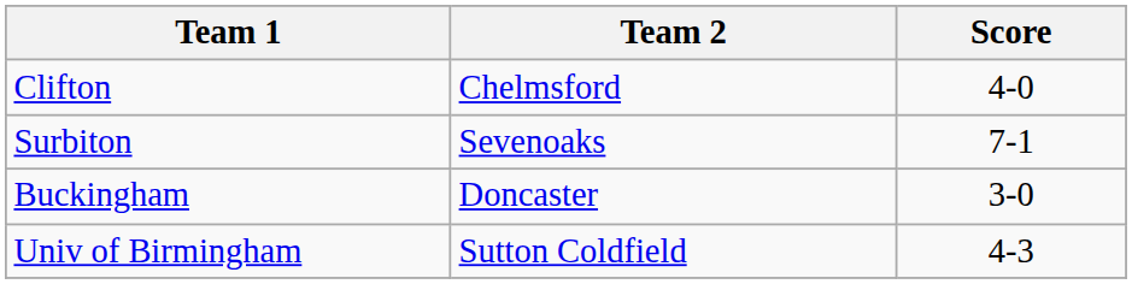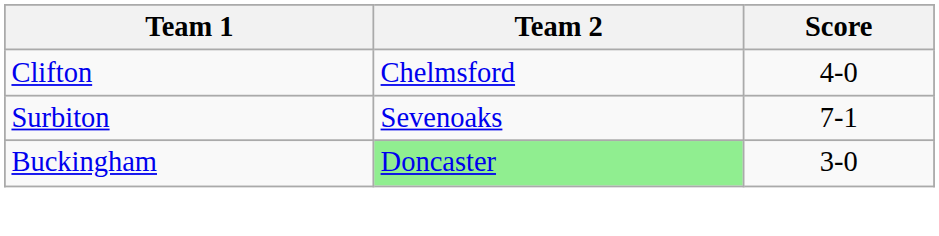 <table class="wikitable" style="font-size: 100%">
 <tr>
 <th width=200>Team 1</th>
 <th width=200>Team 2</th>
 <th width=100>Score</th>
 </tr>
 <tr>
 <td><a href='#'>Clifton</a></td>
 <td><a href='#'>Chelmsford</a></td>
 <td align=center>4-0</td>
 </tr>
 <tr>
 <td><a href='#'>Surbiton</a></td>
 <td><a href='#'>Sevenoaks</a></td>
 <td align=center>7-1</td>
 </tr>
 <tr>
 <td><a href='#'>Buckingham</a></td>
-<td><a href='#'>Doncaster</a></td>
+<td style="background: lightgreen;"><a href='#'>Doncaster</a></td>
 <td align=center>3-0</td>
 </tr>
-<tr>
-<td><a href='#'>Univ of Birmingham</a></td>
-<td><a href='#'>Sutton Coldfield</a></td>
-<td align=center>4-3</td>
-</tr>
 </table>
